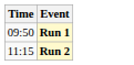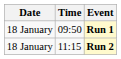 <table class=wikitable>
 <tr>
+<th>Date</th>
 <th>Time</th>
 <th>Event</th>
 </tr>
 <tr>
+<td>18 January</td>
 <td>09:50</td>
 <td style=background:lemonchiffon><strong>Run 1</strong></td>
 </tr>
 <tr>
+<td>18 January</td>
 <td>11:15</td>
 <td style=background:lemonchiffon><strong>Run 2</strong></td>
 </tr>
 </table>
